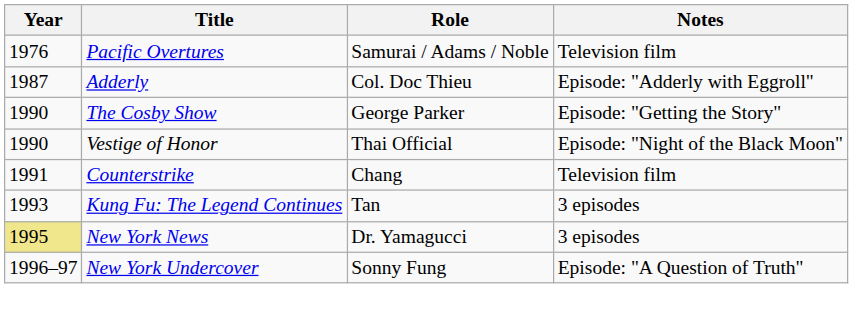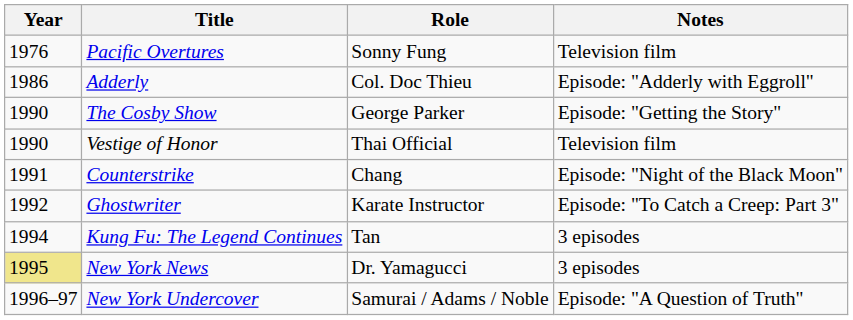 <table class="wikitable sortable">
 <tr>
 <th>Year</th>
 <th>Title</th>
 <th>Role</th>
 <th>Notes</th>
 </tr>
 <tr>
 <td>1976</td>
 <td><em><a href='#'>Pacific Overtures</a></em></td>
-<td>Samurai / Adams / Noble</td>
+<td>Sonny Fung</td>
 <td>Television film</td>
 </tr>
 <tr>
-<td>1987</td>
+<td>1986</td>
 <td><em><a href='#'>Adderly</a></em></td>
 <td>Col. Doc Thieu</td>
 <td>Episode: "Adderly with Eggroll"</td>
 </tr>
 <tr>
 <td>1990</td>
 <td><em><a href='#'>The Cosby Show</a></em></td>
 <td>George Parker</td>
 <td>Episode: "Getting the Story"</td>
 </tr>
 <tr>
 <td>1990</td>
 <td><em>Vestige of Honor</em></td>
 <td>Thai Official</td>
-<td>Episode: "Night of the Black Moon"</td>
+<td>Television film</td>
 </tr>
 <tr>
 <td>1991</td>
 <td><a href='#'><em>Counterstrike</em></a></td>
 <td>Chang</td>
-<td>Television film</td>
+<td>Episode: "Night of the Black Moon"</td>
 </tr>
 <tr>
-<td>1993</td>
+<td>1992</td>
+<td><a href='#'><em>Ghostwriter</em></a></td>
+<td>Karate Instructor</td>
+<td>Episode: "To Catch a Creep: Part 3"</td>
+</tr>
+<tr>
+<td>1994</td>
 <td><em><a href='#'>Kung Fu: The Legend Continues</a></em></td>
 <td>Tan</td>
 <td>3 episodes</td>
 </tr>
 <tr>
 <td style="background: khaki;">1995</td>
 <td><em><a href='#'>New York News</a></em></td>
 <td>Dr. Yamagucci</td>
 <td>3 episodes</td>
 </tr>
 <tr>
 <td>1996–97</td>
 <td><em><a href='#'>New York Undercover</a></em></td>
-<td>Sonny Fung</td>
+<td>Samurai / Adams / Noble</td>
 <td>Episode: "A Question of Truth"</td>
 </tr>
 </table>
